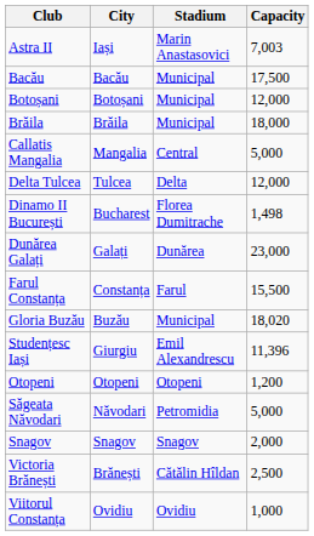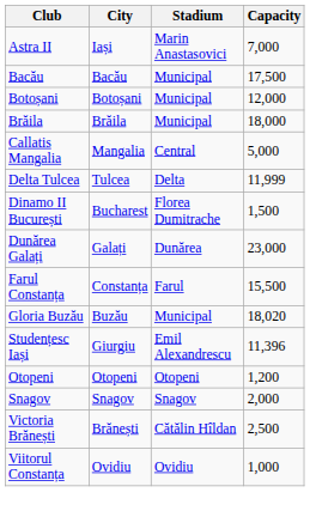 <table class="wikitable sortable" width="55%">
 <tr>
 <th>Club</th>
 <th>City</th>
 <th>Stadium</th>
 <th>Capacity</th>
 </tr>
 <tr>
 <td><a href='#'>Astra II</a></td>
 <td><a href='#'>Iași</a></td>
 <td><a href='#'>Marin Anastasovici</a></td>
-<td>7,003</td>
+<td>7,000</td>
 </tr>
 <tr>
 <td><a href='#'>Bacău</a></td>
 <td><a href='#'>Bacău</a></td>
 <td><a href='#'>Municipal</a></td>
 <td>17,500</td>
 </tr>
 <tr>
 <td><a href='#'>Botoșani</a></td>
 <td><a href='#'>Botoșani</a></td>
 <td><a href='#'>Municipal</a></td>
 <td>12,000</td>
 </tr>
 <tr>
 <td><a href='#'>Brăila</a></td>
 <td><a href='#'>Brăila</a></td>
 <td><a href='#'>Municipal</a></td>
 <td>18,000</td>
 </tr>
 <tr>
 <td><a href='#'>Callatis Mangalia</a></td>
 <td><a href='#'>Mangalia</a></td>
 <td><a href='#'>Central</a></td>
 <td>5,000</td>
 </tr>
 <tr>
 <td><a href='#'>Delta Tulcea</a></td>
 <td><a href='#'>Tulcea</a></td>
 <td><a href='#'>Delta</a></td>
-<td>12,000</td>
+<td>11,999</td>
 </tr>
 <tr>
 <td><a href='#'>Dinamo II București</a></td>
 <td><a href='#'>Bucharest</a></td>
 <td><a href='#'>Florea Dumitrache</a></td>
-<td>1,498</td>
+<td>1,500</td>
 </tr>
 <tr>
 <td><a href='#'>Dunărea Galați</a></td>
 <td><a href='#'>Galați</a></td>
 <td><a href='#'>Dunărea</a></td>
 <td>23,000</td>
 </tr>
 <tr>
 <td><a href='#'>Farul Constanța</a></td>
 <td><a href='#'>Constanța</a></td>
 <td><a href='#'>Farul</a></td>
 <td>15,500</td>
 </tr>
 <tr>
 <td><a href='#'>Gloria Buzău</a></td>
 <td><a href='#'>Buzău</a></td>
 <td><a href='#'>Municipal</a></td>
 <td>18,020</td>
 </tr>
 <tr>
 <td><a href='#'>Studențesc Iași</a></td>
 <td><a href='#'>Giurgiu</a></td>
 <td><a href='#'>Emil Alexandrescu</a></td>
 <td>11,396</td>
 </tr>
 <tr>
 <td><a href='#'>Otopeni</a></td>
 <td><a href='#'>Otopeni</a></td>
 <td><a href='#'>Otopeni</a></td>
 <td>1,200</td>
 </tr>
 <tr>
-<td><a href='#'>Săgeata Năvodari</a></td>
-<td><a href='#'>Năvodari</a></td>
-<td><a href='#'>Petromidia</a></td>
-<td>5,000</td>
-</tr>
-<tr>
 <td><a href='#'>Snagov</a></td>
 <td><a href='#'>Snagov</a></td>
 <td><a href='#'>Snagov</a></td>
 <td>2,000</td>
 </tr>
 <tr>
 <td><a href='#'>Victoria Brănești</a></td>
 <td><a href='#'>Brănești</a></td>
 <td><a href='#'>Cătălin Hîldan</a></td>
 <td>2,500</td>
 </tr>
 <tr>
 <td><a href='#'>Viitorul Constanța</a></td>
 <td><a href='#'>Ovidiu</a></td>
 <td><a href='#'>Ovidiu</a></td>
 <td>1,000</td>
 </tr>
 </table>
